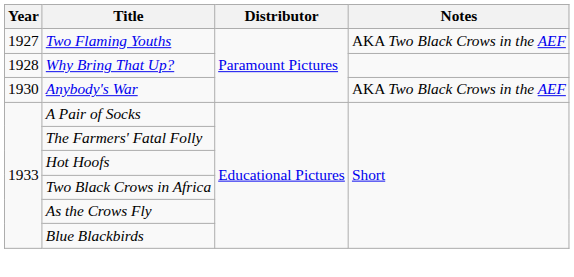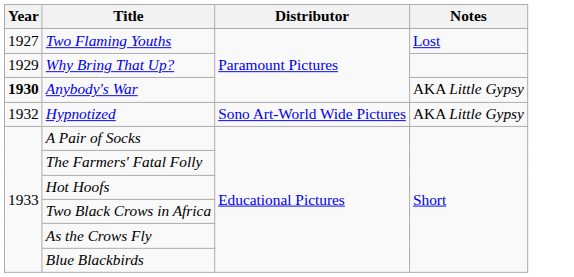 <table class="wikitable sortable plainrowheaders">
 <tr>
 <th scope="col">Year</th>
 <th scope="col">Title</th>
 <th scope="col">Distributor</th>
 <th scope="col" class="unsortable">Notes</th>
 </tr>
 <tr>
 <td>1927</td>
 <td><em><a href='#'>Two Flaming Youths</a></em></td>
 <td rowspan="3"><a href='#'>Paramount Pictures</a></td>
-<td>AKA <em>Two Black Crows in the <a href='#'>AEF</a></em></td>
+<td><a href='#'>Lost</a></td>
 </tr>
 <tr>
-<td>1928</td>
+<td>1929</td>
 <td><em><a href='#'>Why Bring That Up?</a></em></td>
 <td></td>
 </tr>
 <tr>
-<td>1930</td>
+<td><strong>1930</strong></td>
 <td><em><a href='#'>Anybody's War</a></em></td>
-<td>AKA <em>Two Black Crows in the <a href='#'>AEF</a></em></td>
+<td>AKA <em>Little Gypsy</em></td>
+</tr>
+<tr>
+<td>1932</td>
+<td><em><a href='#'>Hypnotized</a></em></td>
+<td><a href='#'>Sono Art-World Wide Pictures</a></td>
+<td>AKA <em>Little Gypsy</em></td>
 </tr>
 <tr>
 <td rowspan="6">1933</td>
 <td><em>A Pair of Socks</em></td>
 <td rowspan="6"><a href='#'>Educational Pictures</a></td>
 <td rowspan="6"><a href='#'>Short</a></td>
 </tr>
 <tr>
 <td><em>The Farmers' Fatal Folly</em></td>
 </tr>
 <tr>
 <td><em>Hot Hoofs</em></td>
 </tr>
 <tr>
 <td><em>Two Black Crows in Africa</em></td>
 </tr>
 <tr>
 <td><em>As the Crows Fly</em></td>
 </tr>
 <tr>
 <td><em>Blue Blackbirds</em></td>
 </tr>
 </table>
